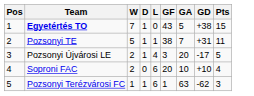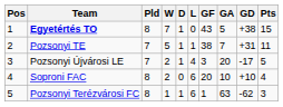 <table class="wikitable sortable" style=" font-size: 87%;">
 <tr>
 <th>Pos</th>
 <th>Team</th>
+<th>Pld</th>
 <th>W</th>
 <th>D</th>
 <th>L</th>
 <th>GF</th>
 <th>GA</th>
 <th>GD</th>
 <th>Pts</th>
 </tr>
 <tr>
 <td>1</td>
 <td><strong><a href='#'>Egyetértés TO</a></strong></td>
+<td>8</td>
 <td>7</td>
 <td>1</td>
 <td>0</td>
 <td>43</td>
 <td>5</td>
 <td>+38</td>
 <td>15</td>
 </tr>
 <tr>
 <td>2</td>
 <td><a href='#'>Pozsonyi TE</a></td>
+<td>7</td>
 <td>5</td>
 <td>1</td>
 <td>1</td>
 <td>38</td>
 <td>7</td>
 <td>+31</td>
 <td>11</td>
 </tr>
 <tr>
 <td>3</td>
 <td>Pozsonyi Újvárosi LE</td>
+<td>7</td>
 <td>2</td>
 <td>1</td>
 <td>4</td>
 <td>3</td>
 <td>20</td>
 <td>-17</td>
 <td>5</td>
 </tr>
 <tr>
 <td>4</td>
 <td><a href='#'>Soproni FAC</a></td>
+<td>8</td>
 <td>2</td>
 <td>0</td>
 <td>6</td>
 <td>20</td>
 <td>10</td>
 <td>+10</td>
 <td>4</td>
 </tr>
 <tr>
 <td>5</td>
 <td><a href='#'>Pozsonyi Terézvárosi FC</a></td>
+<td>8</td>
 <td>1</td>
 <td>1</td>
 <td>6</td>
 <td>1</td>
 <td>63</td>
 <td>-62</td>
 <td>3</td>
 </tr>
 </table>
